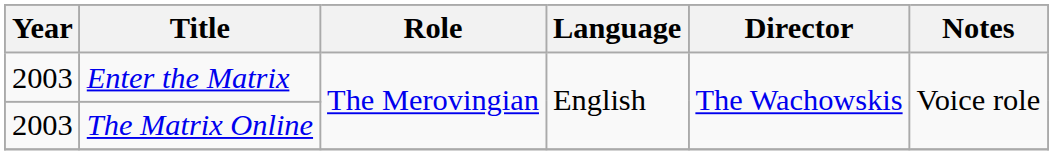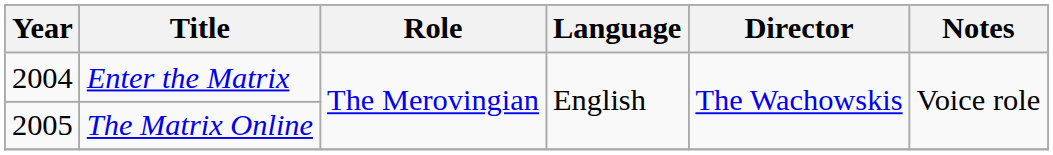 <table class="wikitable sortable">
 <tr>
 <th>Year</th>
 <th>Title</th>
 <th>Role</th>
 <th>Language</th>
 <th>Director</th>
 <th class="unsortable">Notes</th>
 </tr>
 <tr>
-<td>2003</td>
+<td>2004</td>
 <td><em><a href='#'>Enter the Matrix</a></em></td>
 <td rowspan=2><a href='#'>The Merovingian</a></td>
 <td rowspan=2>English</td>
 <td rowspan=2><a href='#'>The Wachowskis</a></td>
 <td rowspan=2>Voice role</td>
 </tr>
 <tr>
-<td>2003</td>
+<td>2005</td>
 <td><em><a href='#'>The Matrix Online</a></em></td>
 </tr>
 <tr>
 </tr>
 </table>
